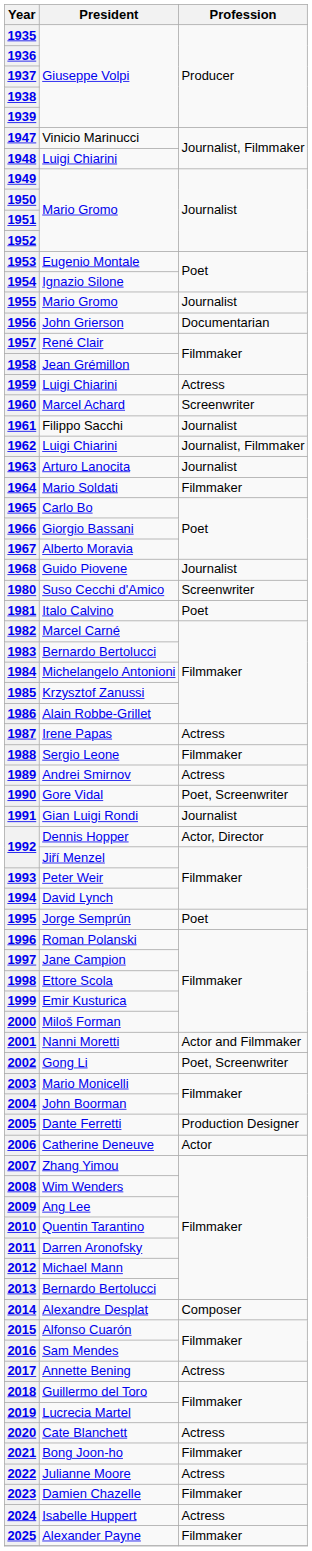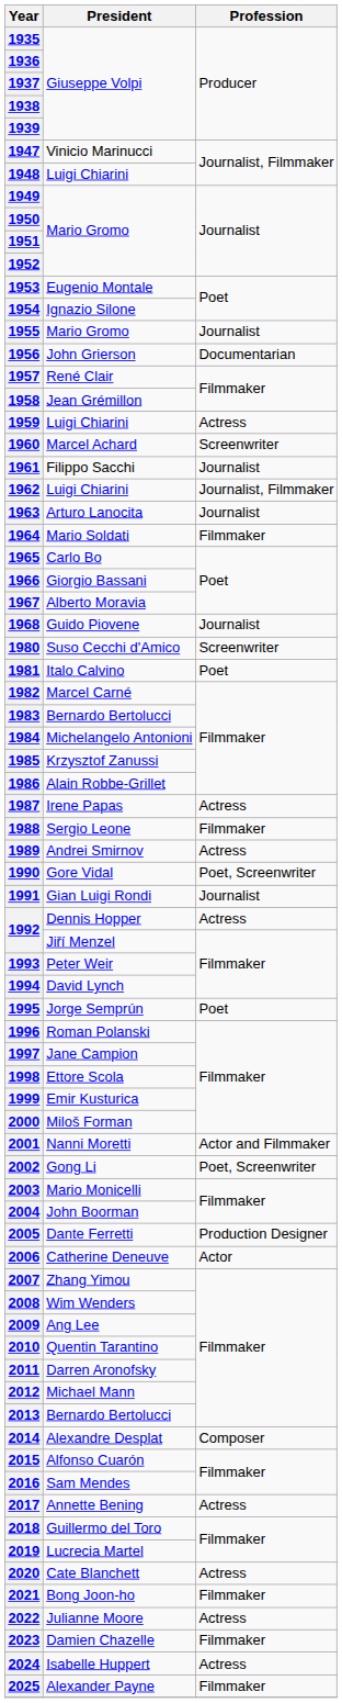 <table class="wikitable">
 <tr>
 <th>Year</th>
 <th class="unsortable">President</th>
 <th class="unsortable">Profession</th>
 </tr>
 <tr>
 <th><a href='#'>1935</a></th>
 <td rowspan="5"> <a href='#'>Giuseppe Volpi</a></td>
 <td rowspan="5">Producer</td>
 </tr>
 <tr>
 <th><a href='#'>1936</a></th>
 </tr>
 <tr>
 <th><a href='#'>1937</a></th>
 </tr>
 <tr>
 <th><a href='#'>1938</a></th>
 </tr>
 <tr>
 <th><a href='#'>1939</a></th>
 </tr>
 <tr>
 <th><a href='#'>1947</a></th>
 <td> Vinicio Marinucci</td>
 <td rowspan="2">Journalist, Filmmaker</td>
 </tr>
 <tr>
 <th><a href='#'>1948</a></th>
 <td> <a href='#'>Luigi Chiarini</a></td>
 </tr>
 <tr>
 <th><a href='#'>1949</a></th>
 <td rowspan="4"> <a href='#'>Mario Gromo</a></td>
 <td rowspan="4">Journalist</td>
 </tr>
 <tr>
 <th><a href='#'>1950</a></th>
 </tr>
 <tr>
 <th><a href='#'>1951</a></th>
 </tr>
 <tr>
 <th><a href='#'>1952</a></th>
 </tr>
 <tr>
 <th><a href='#'>1953</a></th>
 <td> <a href='#'>Eugenio Montale</a></td>
 <td rowspan="2">Poet</td>
 </tr>
 <tr>
 <th><a href='#'>1954</a></th>
 <td> <a href='#'>Ignazio Silone</a></td>
 </tr>
 <tr>
 <th><a href='#'>1955</a></th>
 <td> <a href='#'>Mario Gromo</a></td>
 <td>Journalist</td>
 </tr>
 <tr>
 <th><a href='#'>1956</a></th>
 <td> <a href='#'>John Grierson</a></td>
 <td>Documentarian</td>
 </tr>
 <tr>
 <th><a href='#'>1957</a></th>
 <td> <a href='#'>René Clair</a></td>
 <td rowspan="2">Filmmaker</td>
 </tr>
 <tr>
 <th><a href='#'>1958</a></th>
 <td> <a href='#'>Jean Grémillon</a></td>
 </tr>
 <tr>
 <th><a href='#'>1959</a></th>
 <td> <a href='#'>Luigi Chiarini</a></td>
 <td>Actress</td>
 </tr>
 <tr>
 <th><a href='#'>1960</a></th>
 <td> <a href='#'>Marcel Achard</a></td>
 <td>Screenwriter</td>
 </tr>
 <tr>
 <th><a href='#'>1961</a></th>
 <td> Filippo Sacchi</td>
 <td>Journalist</td>
 </tr>
 <tr>
 <th><a href='#'>1962</a></th>
 <td> <a href='#'>Luigi Chiarini</a></td>
 <td>Journalist, Filmmaker</td>
 </tr>
 <tr>
 <th><a href='#'>1963</a></th>
 <td> <a href='#'>Arturo Lanocita</a></td>
 <td>Journalist</td>
 </tr>
 <tr>
 <th><a href='#'>1964</a></th>
 <td> <a href='#'>Mario Soldati</a></td>
 <td>Filmmaker</td>
 </tr>
 <tr>
 <th><a href='#'>1965</a></th>
 <td> <a href='#'>Carlo Bo</a></td>
 <td rowspan="3">Poet</td>
 </tr>
 <tr>
 <th><a href='#'>1966</a></th>
 <td> <a href='#'>Giorgio Bassani</a></td>
 </tr>
 <tr>
 <th><a href='#'>1967</a></th>
 <td> <a href='#'>Alberto Moravia</a></td>
 </tr>
 <tr>
 <th><a href='#'>1968</a></th>
 <td> <a href='#'>Guido Piovene</a></td>
 <td>Journalist</td>
 </tr>
 <tr>
 <th><a href='#'>1980</a></th>
 <td> <a href='#'>Suso Cecchi d'Amico</a></td>
 <td>Screenwriter</td>
 </tr>
 <tr>
 <th><a href='#'>1981</a></th>
 <td> <a href='#'>Italo Calvino</a></td>
 <td>Poet</td>
 </tr>
 <tr>
 <th><a href='#'>1982</a></th>
 <td> <a href='#'>Marcel Carné</a></td>
 <td rowspan="5">Filmmaker</td>
 </tr>
 <tr>
 <th><a href='#'>1983</a></th>
 <td> <a href='#'>Bernardo Bertolucci</a></td>
 </tr>
 <tr>
 <th><a href='#'>1984</a></th>
 <td> <a href='#'>Michelangelo Antonioni</a></td>
 </tr>
 <tr>
 <th><a href='#'>1985</a></th>
 <td> <a href='#'>Krzysztof Zanussi</a></td>
 </tr>
 <tr>
 <th><a href='#'>1986</a></th>
 <td> <a href='#'>Alain Robbe-Grillet</a></td>
 </tr>
 <tr>
 <th><a href='#'>1987</a></th>
 <td> <a href='#'>Irene Papas</a></td>
 <td>Actress</td>
 </tr>
 <tr>
 <th><a href='#'>1988</a></th>
 <td> <a href='#'>Sergio Leone</a></td>
 <td>Filmmaker</td>
 </tr>
 <tr>
 <th><a href='#'>1989</a></th>
 <td> <a href='#'>Andrei Smirnov</a></td>
 <td>Actress</td>
 </tr>
 <tr>
 <th><a href='#'>1990</a></th>
 <td> <a href='#'>Gore Vidal</a></td>
 <td>Poet, Screenwriter</td>
 </tr>
 <tr>
 <th><a href='#'>1991</a></th>
 <td> <a href='#'>Gian Luigi Rondi</a></td>
 <td>Journalist</td>
 </tr>
 <tr>
 <th rowspan="2"><a href='#'>1992</a></th>
 <td> <a href='#'>Dennis Hopper</a></td>
-<td>Actor, Director</td>
+<td>Actress</td>
 </tr>
 <tr>
 <td> <a href='#'>Jiří Menzel</a></td>
 <td rowspan="3">Filmmaker</td>
 </tr>
 <tr>
 <th><a href='#'>1993</a></th>
 <td> <a href='#'>Peter Weir</a></td>
 </tr>
 <tr>
 <th><a href='#'>1994</a></th>
 <td> <a href='#'>David Lynch</a></td>
 </tr>
 <tr>
 <th><a href='#'>1995</a></th>
 <td> <a href='#'>Jorge Semprún</a></td>
 <td>Poet</td>
 </tr>
 <tr>
 <th><a href='#'>1996</a></th>
 <td> <a href='#'>Roman Polanski</a></td>
 <td rowspan="5">Filmmaker</td>
 </tr>
 <tr>
 <th><a href='#'>1997</a></th>
 <td> <a href='#'>Jane Campion</a></td>
 </tr>
 <tr>
 <th><a href='#'>1998</a></th>
 <td> <a href='#'>Ettore Scola</a></td>
 </tr>
 <tr>
 <th><a href='#'>1999</a></th>
 <td> <a href='#'>Emir Kusturica</a></td>
 </tr>
 <tr>
 <th><a href='#'>2000</a></th>
 <td> <a href='#'>Miloš Forman</a></td>
 </tr>
 <tr>
 <th><a href='#'>2001</a></th>
 <td> <a href='#'>Nanni Moretti</a></td>
 <td>Actor and Filmmaker</td>
 </tr>
 <tr>
 <th><a href='#'>2002</a></th>
 <td> <a href='#'>Gong Li</a></td>
 <td>Poet, Screenwriter</td>
 </tr>
 <tr>
 <th><a href='#'>2003</a></th>
 <td> <a href='#'>Mario Monicelli</a></td>
 <td rowspan="2">Filmmaker</td>
 </tr>
 <tr>
 <th><a href='#'>2004</a></th>
 <td> <a href='#'>John Boorman</a></td>
 </tr>
 <tr>
 <th><a href='#'>2005</a></th>
 <td> <a href='#'>Dante Ferretti</a></td>
 <td>Production Designer</td>
 </tr>
 <tr>
 <th><a href='#'>2006</a></th>
 <td> <a href='#'>Catherine Deneuve</a></td>
 <td>Actor</td>
 </tr>
 <tr>
 <th><a href='#'>2007</a></th>
 <td> <a href='#'>Zhang Yimou</a></td>
 <td rowspan="7">Filmmaker</td>
 </tr>
 <tr>
 <th><a href='#'>2008</a></th>
 <td> <a href='#'>Wim Wenders</a></td>
 </tr>
 <tr>
 <th><a href='#'>2009</a></th>
 <td> <a href='#'>Ang Lee</a></td>
 </tr>
 <tr>
 <th><a href='#'>2010</a></th>
 <td> <a href='#'>Quentin Tarantino</a></td>
 </tr>
 <tr>
 <th><a href='#'>2011</a></th>
 <td> <a href='#'>Darren Aronofsky</a></td>
 </tr>
 <tr>
 <th><a href='#'>2012</a></th>
 <td> <a href='#'>Michael Mann</a></td>
 </tr>
 <tr>
 <th><a href='#'>2013</a></th>
 <td> <a href='#'>Bernardo Bertolucci</a></td>
 </tr>
 <tr>
 <th><a href='#'>2014</a></th>
 <td> <a href='#'>Alexandre Desplat</a></td>
 <td>Composer</td>
 </tr>
 <tr>
 <th><a href='#'>2015</a></th>
 <td> <a href='#'>Alfonso Cuarón</a></td>
 <td rowspan="2">Filmmaker</td>
 </tr>
 <tr>
 <th><a href='#'>2016</a></th>
 <td> <a href='#'>Sam Mendes</a></td>
 </tr>
 <tr>
 <th><a href='#'>2017</a></th>
 <td> <a href='#'>Annette Bening</a></td>
 <td>Actress</td>
 </tr>
 <tr>
 <th><a href='#'>2018</a></th>
 <td> <a href='#'>Guillermo del Toro</a></td>
 <td rowspan="2">Filmmaker</td>
 </tr>
 <tr>
 <th><a href='#'>2019</a></th>
 <td> <a href='#'>Lucrecia Martel</a></td>
 </tr>
 <tr>
 <th><a href='#'>2020</a></th>
 <td> <a href='#'>Cate Blanchett</a></td>
 <td>Actress</td>
 </tr>
 <tr>
 <th><a href='#'>2021</a></th>
 <td> <a href='#'>Bong Joon-ho</a></td>
 <td>Filmmaker</td>
 </tr>
 <tr>
 <th><a href='#'>2022</a></th>
 <td> <a href='#'>Julianne Moore</a></td>
 <td>Actress</td>
 </tr>
 <tr>
 <th><a href='#'>2023</a></th>
 <td> <a href='#'>Damien Chazelle</a></td>
 <td>Filmmaker</td>
 </tr>
 <tr>
 <th><a href='#'>2024</a></th>
 <td> <a href='#'>Isabelle Huppert</a></td>
 <td>Actress</td>
 </tr>
 <tr>
 <th><a href='#'>2025</a></th>
 <td> <a href='#'>Alexander Payne</a></td>
 <td>Filmmaker</td>
 </tr>
 <tr>
 </tr>
 </table>
